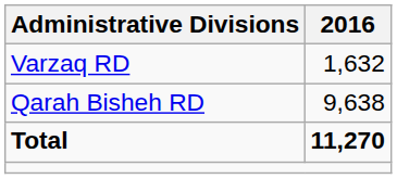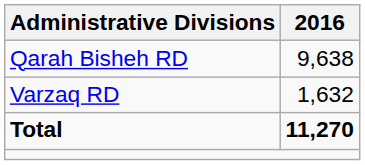 <table class="wikitable">
 <tr>
 <th>Administrative Divisions</th>
 <th>2016</th>
 </tr>
 <tr>
+<td><a href='#'>Qarah Bisheh RD</a></td>
+<td style="text-align: right;">9,638</td>
+</tr>
+<tr>
 <td><a href='#'>Varzaq RD</a></td>
 <td style="text-align: right;">1,632</td>
-</tr>
-<tr>
-<td><a href='#'>Qarah Bisheh RD</a></td>
-<td style="text-align: right;">9,638</td>
 </tr>
 <tr>
 <td><strong>Total</strong></td>
 <td style="text-align: right;"><strong>11,270</strong></td>
 </tr>
 <tr>
 <td colspan=2></td>
 </tr>
 </table>
